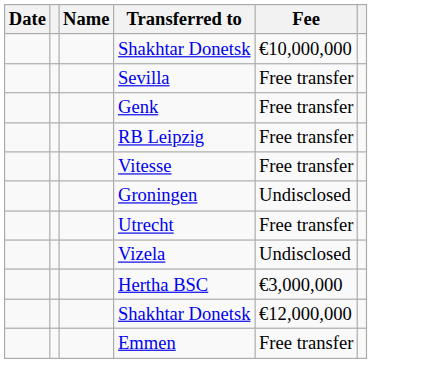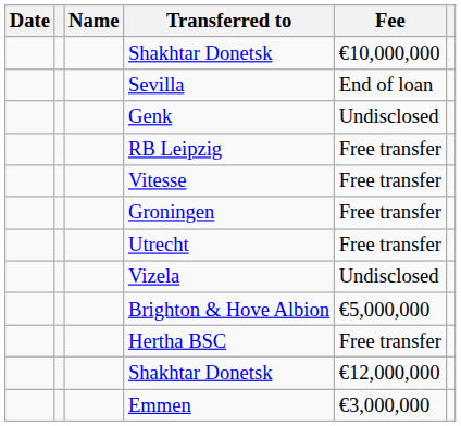 <table class="wikitable">
 <tr>
 <th>Date</th>
 <th></th>
 <th>Name</th>
 <th>Transferred to</th>
 <th>Fee</th>
 <th></th>
 </tr>
 <tr>
 <td align=center></td>
 <td align=center></td>
 <td></td>
 <td> <a href='#'>Shakhtar Donetsk</a></td>
 <td>€10,000,000</td>
 <td></td>
 </tr>
 <tr>
 <td align=center></td>
 <td align=center></td>
 <td></td>
 <td> <a href='#'>Sevilla</a></td>
-<td>Free transfer</td>
+<td>End of loan</td>
 <td></td>
 </tr>
 <tr>
 <td align=center></td>
 <td align=center></td>
 <td></td>
 <td> <a href='#'>Genk</a></td>
-<td>Free transfer</td>
+<td>Undisclosed</td>
 <td></td>
 </tr>
 <tr>
 <td align=center></td>
 <td align=center></td>
 <td></td>
 <td> <a href='#'>RB Leipzig</a></td>
 <td>Free transfer</td>
 <td></td>
 </tr>
 <tr>
 <td align=center></td>
 <td align=center></td>
 <td></td>
 <td> <a href='#'>Vitesse</a></td>
 <td>Free transfer</td>
 <td></td>
 </tr>
 <tr>
 <td align=center></td>
 <td align=center></td>
 <td></td>
 <td> <a href='#'>Groningen</a></td>
-<td>Undisclosed</td>
+<td>Free transfer</td>
 <td></td>
 </tr>
 <tr>
 <td align=center></td>
 <td align=center></td>
 <td></td>
 <td> <a href='#'>Utrecht</a></td>
 <td>Free transfer</td>
 <td></td>
 </tr>
 <tr>
 <td align=center></td>
 <td align=center></td>
 <td></td>
 <td> <a href='#'>Vizela</a></td>
 <td>Undisclosed</td>
 <td></td>
 </tr>
 <tr>
 <td align=center></td>
 <td align=center></td>
 <td></td>
+<td> <a href='#'>Brighton & Hove Albion</a></td>
+<td>€5,000,000</td>
+<td></td>
+</tr>
+<tr>
+<td align=center></td>
+<td align=center></td>
+<td></td>
 <td> <a href='#'>Hertha BSC</a></td>
-<td>€3,000,000</td>
+<td>Free transfer</td>
 <td></td>
 </tr>
 <tr>
 <td align=center></td>
 <td align=center></td>
 <td></td>
 <td> <a href='#'>Shakhtar Donetsk</a></td>
 <td>€12,000,000</td>
 <td></td>
 </tr>
 <tr>
 <td align=center></td>
 <td align=center></td>
 <td></td>
 <td> <a href='#'>Emmen</a></td>
-<td>Free transfer</td>
+<td>€3,000,000</td>
 <td></td>
 </tr>
 </table>
